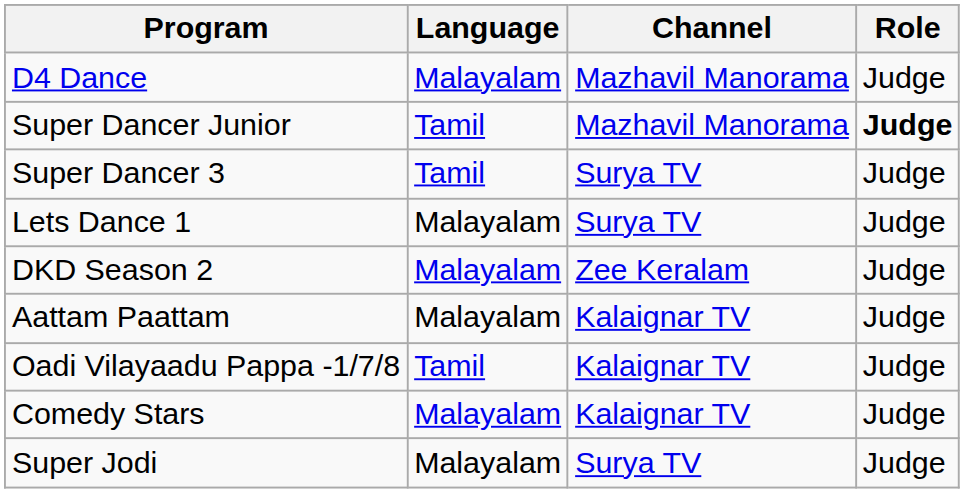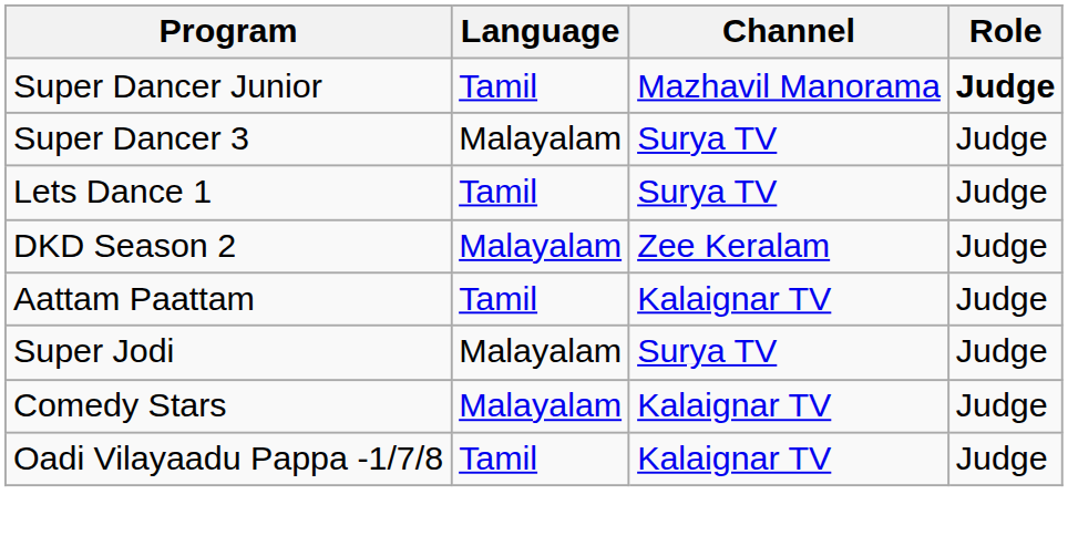 <table class="wikitable">
 <tr>
 <th>Program</th>
 <th>Language</th>
 <th>Channel</th>
 <th>Role</th>
-</tr>
-<tr>
-<td><a href='#'>D4 Dance</a></td>
-<td><a href='#'>Malayalam</a></td>
-<td><a href='#'>Mazhavil Manorama</a></td>
-<td>Judge</td>
 </tr>
 <tr>
 <td>Super Dancer Junior</td>
 <td><a href='#'>Tamil</a></td>
 <td><a href='#'>Mazhavil Manorama</a></td>
 <td><strong>Judge</strong></td>
 </tr>
 <tr>
 <td>Super Dancer 3</td>
-<td><a href='#'>Tamil</a></td>
+<td>Malayalam</td>
 <td><a href='#'>Surya TV</a></td>
 <td>Judge</td>
 </tr>
 <tr>
 <td>Lets Dance 1</td>
-<td>Malayalam</td>
+<td><a href='#'>Tamil</a></td>
 <td><a href='#'>Surya TV</a></td>
 <td>Judge</td>
 </tr>
 <tr>
 <td>DKD Season 2</td>
 <td><a href='#'>Malayalam</a></td>
 <td><a href='#'>Zee Keralam</a></td>
 <td>Judge</td>
 </tr>
 <tr>
 <td>Aattam  Paattam</td>
+<td><a href='#'>Tamil</a></td>
+<td><a href='#'>Kalaignar TV</a></td>
+<td>Judge</td>
+</tr>
+<tr>
+<td>Super Jodi</td>
 <td>Malayalam</td>
+<td><a href='#'>Surya TV</a></td>
+<td>Judge</td>
+</tr>
+<tr>
+<td>Comedy Stars</td>
+<td><a href='#'>Malayalam</a></td>
 <td><a href='#'>Kalaignar TV</a></td>
 <td>Judge</td>
 </tr>
 <tr>
 <td>Oadi Vilayaadu Pappa -1/7/8</td>
 <td><a href='#'>Tamil</a></td>
 <td><a href='#'>Kalaignar TV</a></td>
 <td>Judge</td>
 </tr>
-<tr>
-<td>Comedy Stars</td>
-<td><a href='#'>Malayalam</a></td>
-<td><a href='#'>Kalaignar TV</a></td>
-<td>Judge</td>
-</tr>
-<tr>
-<td>Super Jodi</td>
-<td>Malayalam</td>
-<td><a href='#'>Surya TV</a></td>
-<td>Judge</td>
-</tr>
 </table>
